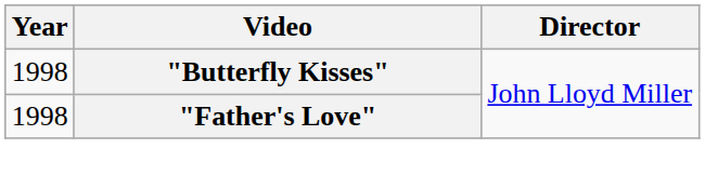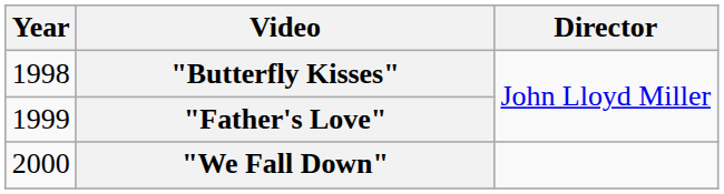 <table class="wikitable plainrowheaders">
 <tr>
 <th>Year</th>
 <th style="width:14em;">Video</th>
 <th>Director</th>
 </tr>
 <tr>
 <td>1998</td>
 <th scope="row">"Butterfly Kisses"</th>
 <td rowspan="2"><a href='#'>John Lloyd Miller</a></td>
 </tr>
 <tr>
-<td>1998</td>
+<td>1999</td>
 <th scope="row">"Father's Love"</th>
 </tr>
+<tr>
+<td>2000</td>
+<th scope="row">"We Fall Down"</th>
+<td></td>
+</tr>
 </table>
